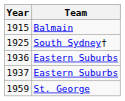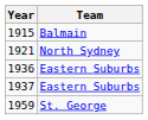 <table class="wikitable" style="width:100">
 <tr style="background:#bdb76b;">
 <th>Year</th>
 <th>Team</th>
 </tr>
 <tr>
 <td>1915</td>
 <td><a href='#'>Balmain</a></td>
 </tr>
 <tr>
-<td>1925</td>
-<td><a href='#'>South Sydney</a>†</td>
+<td>1921</td>
+<td><a href='#'>North Sydney</a></td>
 </tr>
 <tr>
 <td>1936</td>
 <td><a href='#'>Eastern Suburbs</a></td>
 </tr>
 <tr>
 <td>1937</td>
 <td><a href='#'>Eastern Suburbs</a></td>
 </tr>
 <tr>
 <td>1959</td>
 <td><a href='#'>St. George</a></td>
 </tr>
 </table>
